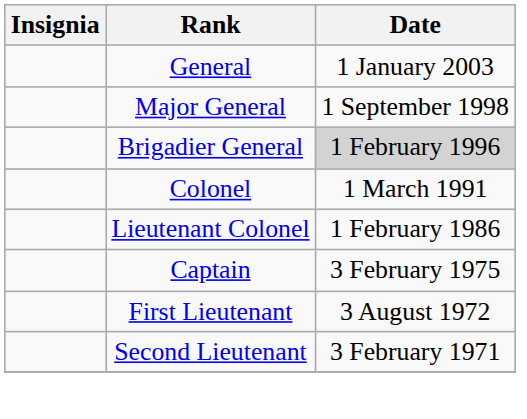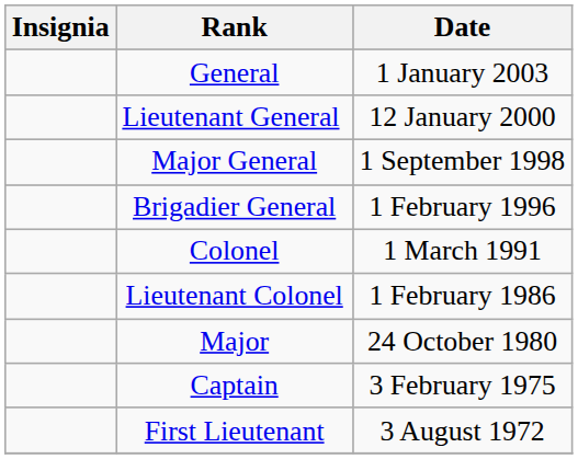 <table class="wikitable">
 <tr>
 <th>Insignia</th>
 <th>Rank</th>
 <th>Date</th>
 </tr>
 <tr style="text-align:center;">
 <td></td>
 <td><a href='#'>General</a></td>
 <td>1 January 2003</td>
 </tr>
 <tr style="text-align:center;">
 <td></td>
+<td><a href='#'>Lieutenant General</a> </td>
+<td>12 January 2000</td>
+</tr>
+<tr style="text-align:center;">
+<td></td>
 <td><a href='#'>Major General</a></td>
 <td>1 September 1998</td>
 </tr>
 <tr style="text-align:center;">
 <td></td>
 <td><a href='#'>Brigadier General</a></td>
-<td style="background: lightgrey;">1 February 1996</td>
+<td>1 February 1996</td>
 </tr>
 <tr style="text-align:center;">
 <td></td>
 <td><a href='#'>Colonel</a></td>
 <td>1 March 1991</td>
 </tr>
 <tr style="text-align:center;">
 <td></td>
 <td><a href='#'>Lieutenant Colonel</a></td>
 <td>1 February 1986</td>
 </tr>
 <tr style="text-align:center;">
 <td></td>
+<td><a href='#'>Major</a></td>
+<td>24 October 1980</td>
+</tr>
+<tr style="text-align:center;">
+<td></td>
 <td><a href='#'>Captain</a></td>
 <td>3 February 1975</td>
 </tr>
 <tr style="text-align:center;">
 <td></td>
 <td><a href='#'>First Lieutenant</a></td>
 <td>3 August 1972</td>
 </tr>
-<tr style="text-align:center;">
-<td></td>
-<td><a href='#'>Second Lieutenant</a></td>
-<td>3 February 1971</td>
-</tr>
 <tr>
 </tr>
 </table>
